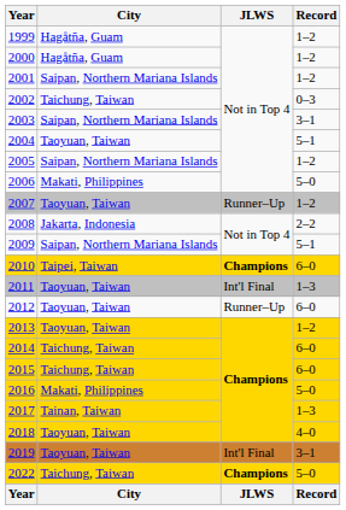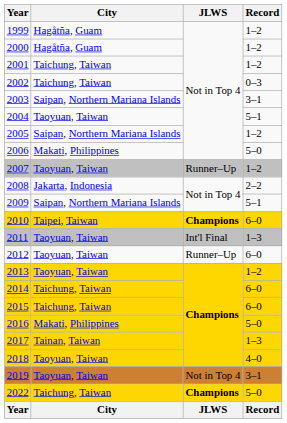 <table class="wikitable">
 <tr>
 <th>Year</th>
 <th>City</th>
 <th>JLWS</th>
 <th>Record</th>
 </tr>
 <tr>
 <td><a href='#'>1999</a></td>
 <td> <a href='#'>Hagåtña</a>, <a href='#'>Guam</a></td>
 <td rowspan=8>Not in Top 4</td>
 <td>1–2</td>
 </tr>
 <tr>
 <td><a href='#'>2000</a></td>
 <td> <a href='#'>Hagåtña</a>, <a href='#'>Guam</a></td>
 <td>1–2</td>
 </tr>
 <tr>
 <td><a href='#'>2001</a></td>
-<td> <a href='#'>Saipan</a>, <a href='#'>Northern Mariana Islands</a></td>
+<td> <a href='#'>Taichung</a>, <a href='#'>Taiwan</a></td>
 <td>1–2</td>
 </tr>
 <tr>
 <td><a href='#'>2002</a></td>
 <td> <a href='#'>Taichung</a>, <a href='#'>Taiwan</a></td>
 <td>0–3</td>
 </tr>
 <tr>
 <td><a href='#'>2003</a></td>
 <td> <a href='#'>Saipan</a>, <a href='#'>Northern Mariana Islands</a></td>
 <td>3–1</td>
 </tr>
 <tr>
 <td><a href='#'>2004</a></td>
 <td> <a href='#'>Taoyuan</a>, <a href='#'>Taiwan</a></td>
 <td>5–1</td>
 </tr>
 <tr>
 <td><a href='#'>2005</a></td>
 <td> <a href='#'>Saipan</a>, <a href='#'>Northern Mariana Islands</a></td>
 <td>1–2</td>
 </tr>
 <tr>
 <td><a href='#'>2006</a></td>
 <td> <a href='#'>Makati</a>, <a href='#'>Philippines</a></td>
 <td>5–0</td>
 </tr>
 <tr style="background:silver;">
 <td><a href='#'>2007</a></td>
 <td> <a href='#'>Taoyuan</a>, <a href='#'>Taiwan</a></td>
 <td>Runner–Up</td>
 <td>1–2</td>
 </tr>
 <tr>
 <td><a href='#'>2008</a></td>
 <td> <a href='#'>Jakarta</a>, <a href='#'>Indonesia</a></td>
 <td rowspan=2>Not in Top 4</td>
 <td>2–2</td>
 </tr>
 <tr>
 <td><a href='#'>2009</a></td>
 <td> <a href='#'>Saipan</a>, <a href='#'>Northern Mariana Islands</a></td>
 <td>5–1</td>
 </tr>
 <tr style="background:gold;">
 <td><a href='#'>2010</a></td>
 <td> <a href='#'>Taipei</a>, <a href='#'>Taiwan</a></td>
 <td><strong>Champions</strong></td>
 <td>6–0</td>
 </tr>
 <tr style="background:silver;">
 <td><a href='#'>2011</a></td>
 <td> <a href='#'>Taoyuan</a>, <a href='#'>Taiwan</a></td>
 <td>Int'l Final</td>
 <td>1–3</td>
 </tr>
 <tr>
 <td><a href='#'>2012</a></td>
 <td> <a href='#'>Taoyuan</a>, <a href='#'>Taiwan</a></td>
 <td>Runner–Up</td>
 <td>6–0</td>
 </tr>
 <tr style="background:gold;">
 <td><a href='#'>2013</a></td>
 <td> <a href='#'>Taoyuan</a>, <a href='#'>Taiwan</a></td>
 <td rowspan=6><strong>Champions</strong></td>
 <td>1–2</td>
 </tr>
 <tr style="background:gold;">
 <td><a href='#'>2014</a></td>
 <td> <a href='#'>Taichung</a>, <a href='#'>Taiwan</a></td>
 <td>6–0</td>
 </tr>
 <tr style="background:gold;">
 <td><a href='#'>2015</a></td>
 <td> <a href='#'>Taichung</a>, <a href='#'>Taiwan</a></td>
 <td>6–0</td>
 </tr>
 <tr style="background:gold;">
 <td><a href='#'>2016</a></td>
 <td> <a href='#'>Makati</a>, <a href='#'>Philippines</a></td>
 <td>5–0</td>
 </tr>
 <tr style="background:gold;">
 <td><a href='#'>2017</a></td>
 <td> <a href='#'>Tainan</a>, <a href='#'>Taiwan</a></td>
 <td>1–3</td>
 </tr>
 <tr style="background:gold;">
 <td><a href='#'>2018</a></td>
 <td> <a href='#'>Taoyuan</a>, <a href='#'>Taiwan</a></td>
 <td>4–0</td>
 </tr>
 <tr style="background:#cd7f32;">
 <td><a href='#'>2019</a></td>
 <td> <a href='#'>Taoyuan</a>, <a href='#'>Taiwan</a></td>
-<td>Int'l Final</td>
+<td>Not in Top 4</td>
 <td>3–1</td>
 </tr>
 <tr style="background:gold;">
 <td><a href='#'>2022</a></td>
 <td> <a href='#'>Taichung</a>, <a href='#'>Taiwan</a></td>
 <td><strong>Champions</strong></td>
 <td>5–0</td>
 </tr>
 <tr>
 <th>Year</th>
 <th>City</th>
 <th>JLWS</th>
 <th>Record</th>
 </tr>
 </table>
